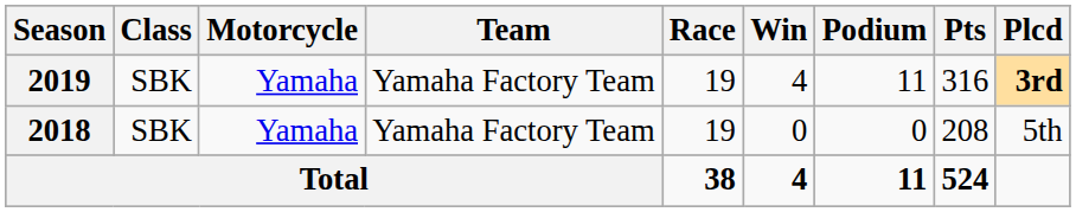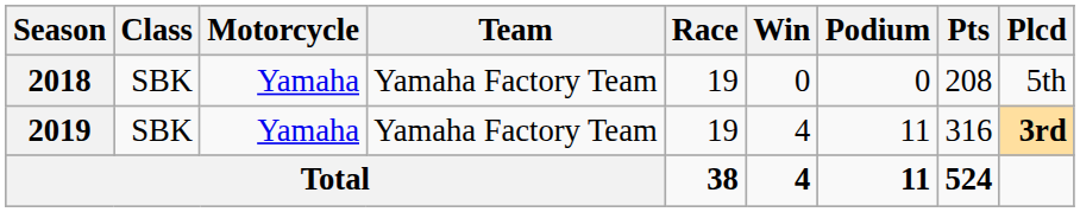 <table class="wikitable" style="text-align:right;">
 <tr>
 <th>Season</th>
 <th>Class</th>
 <th>Motorcycle</th>
 <th>Team</th>
 <th>Race</th>
 <th>Win</th>
 <th>Podium</th>
 <th>Pts</th>
 <th>Plcd</th>
 </tr>
 <tr>
+<th>2018</th>
+<td>SBK</td>
+<td><a href='#'>Yamaha</a></td>
+<td>Yamaha Factory Team</td>
+<td>19</td>
+<td>0</td>
+<td>0</td>
+<td>208</td>
+<td>5th</td>
+</tr>
+<tr>
 <th>2019</th>
 <td>SBK</td>
 <td><a href='#'>Yamaha</a></td>
 <td>Yamaha Factory Team</td>
 <td>19</td>
 <td>4</td>
 <td>11</td>
 <td>316</td>
 <td style="background:#FFDF9F;"><strong>3rd</strong></td>
 </tr>
 <tr>
-<th>2018</th>
-<td>SBK</td>
-<td><a href='#'>Yamaha</a></td>
-<td>Yamaha Factory Team</td>
-<td>19</td>
-<td>0</td>
-<td>0</td>
-<td>208</td>
-<td>5th</td>
-</tr>
-<tr>
 <th colspan="4">Total</th>
 <td><strong>38</strong></td>
 <td><strong>4</strong></td>
 <td><strong>11</strong></td>
 <td><strong>524</strong></td>
 <td></td>
 </tr>
 </table>
